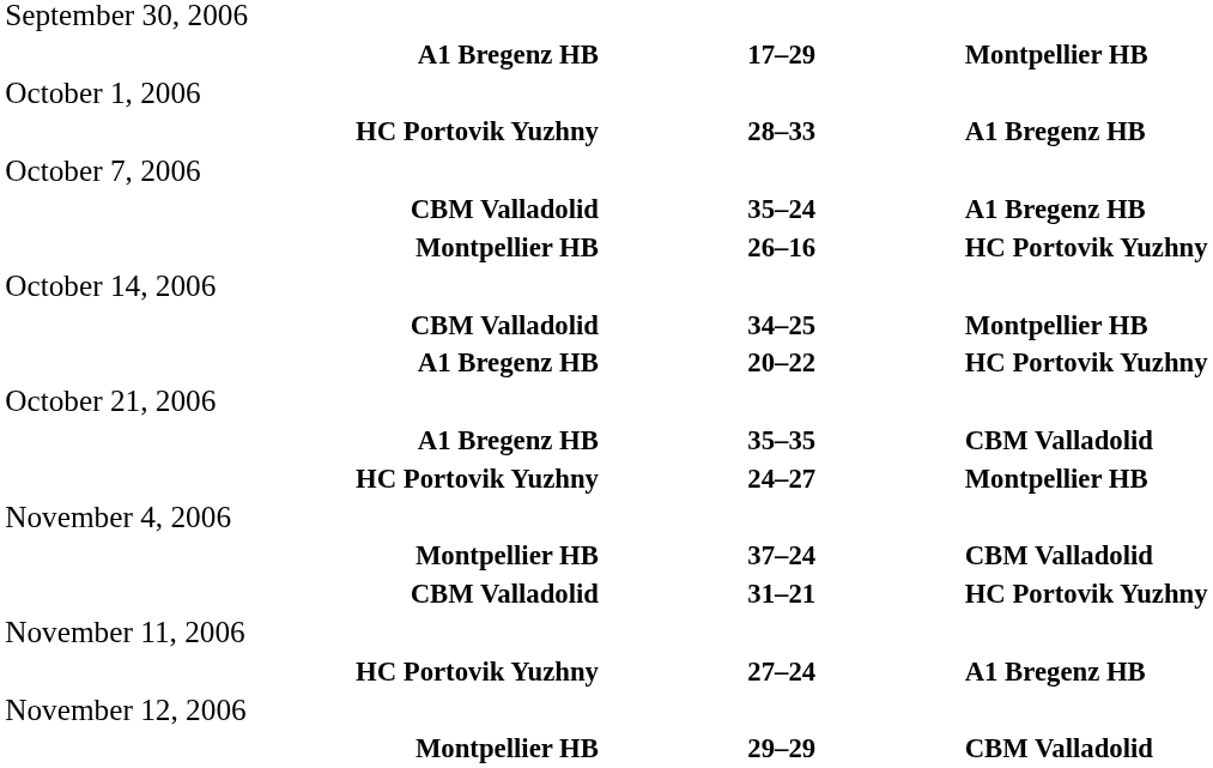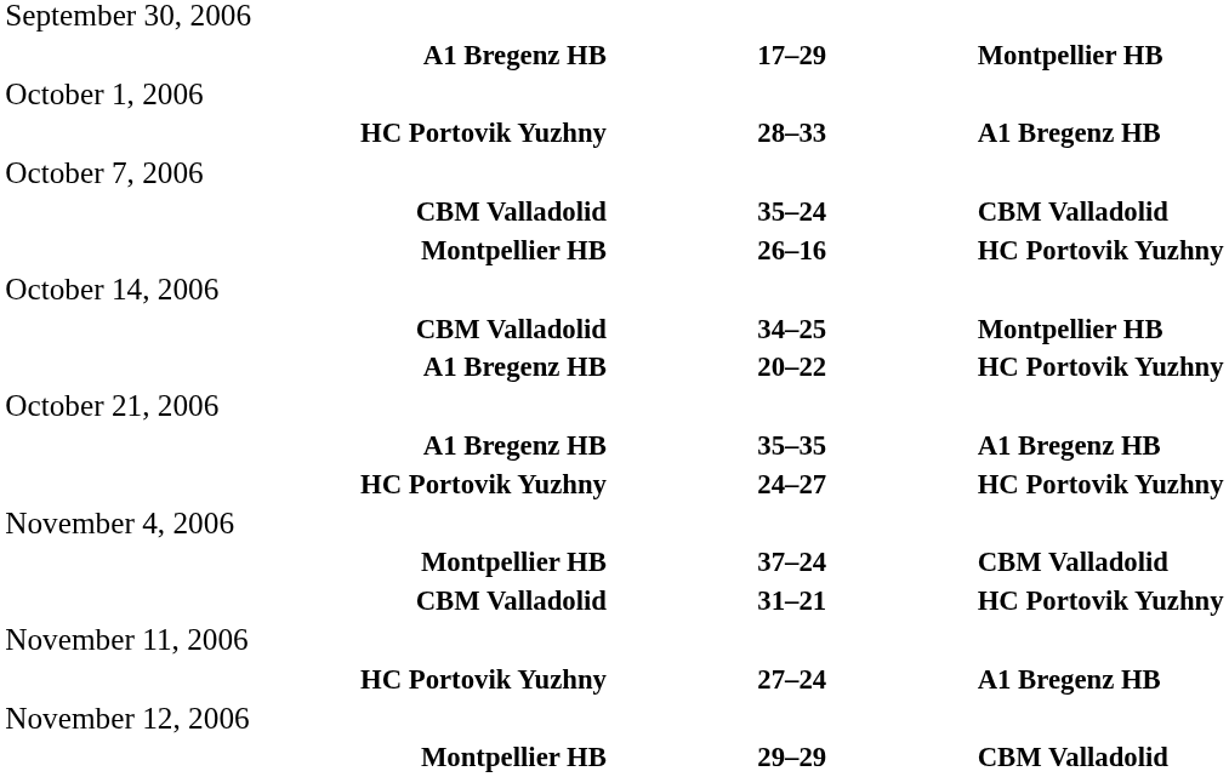 <table width=100% cellspacing=1>
 <tr>
 <th width=20%></th>
 <th width=12%></th>
 <th width=20%></th>
 <th></th>
 </tr>
 <tr>
 <td>September 30, 2006</td>
 </tr>
 <tr style=font-size:90%>
 <td align=right><strong>A1 Bregenz HB</strong></td>
 <td align=center><strong>17–29</strong></td>
 <td><strong>Montpellier HB</strong></td>
 </tr>
 <tr>
 <td>October 1, 2006</td>
 </tr>
 <tr style=font-size:90%>
 <td align=right><strong>HC Portovik Yuzhny</strong></td>
 <td align=center><strong>28–33</strong></td>
 <td><strong>A1 Bregenz HB</strong></td>
 </tr>
 <tr>
 <td>October 7, 2006</td>
 </tr>
 <tr style=font-size:90%>
 <td align=right><strong>CBM Valladolid</strong></td>
 <td align=center><strong>35–24</strong></td>
-<td><strong>A1 Bregenz HB</strong></td>
+<td><strong>CBM Valladolid</strong></td>
 </tr>
 <tr style=font-size:90%>
 <td align=right><strong>Montpellier HB</strong></td>
 <td align=center><strong>26–16</strong></td>
 <td><strong>HC Portovik Yuzhny</strong></td>
 </tr>
 <tr>
 <td>October 14, 2006</td>
 </tr>
 <tr style=font-size:90%>
 <td align=right><strong>CBM Valladolid</strong></td>
 <td align=center><strong>34–25</strong></td>
 <td><strong>Montpellier HB</strong></td>
 </tr>
 <tr style=font-size:90%>
 <td align=right><strong>A1 Bregenz HB</strong></td>
 <td align=center><strong>20–22</strong></td>
 <td><strong>HC Portovik Yuzhny</strong></td>
 </tr>
 <tr>
 <td>October 21, 2006</td>
 </tr>
 <tr style=font-size:90%>
 <td align=right><strong>A1 Bregenz HB</strong></td>
 <td align=center><strong>35–35</strong></td>
-<td><strong>CBM Valladolid</strong></td>
+<td><strong>A1 Bregenz HB</strong></td>
 </tr>
 <tr style=font-size:90%>
 <td align=right><strong>HC Portovik Yuzhny</strong></td>
 <td align=center><strong>24–27</strong></td>
-<td><strong>Montpellier HB</strong></td>
+<td><strong>HC Portovik Yuzhny</strong></td>
 </tr>
 <tr>
 <td>November 4, 2006</td>
 </tr>
 <tr style=font-size:90%>
 <td align=right><strong>Montpellier HB</strong></td>
 <td align=center><strong>37–24</strong></td>
 <td><strong>CBM Valladolid</strong></td>
 </tr>
 <tr style=font-size:90%>
 <td align=right><strong>CBM Valladolid</strong></td>
 <td align=center><strong>31–21</strong></td>
 <td><strong>HC Portovik Yuzhny</strong></td>
 </tr>
 <tr>
 <td>November 11, 2006</td>
 </tr>
 <tr style=font-size:90%>
 <td align=right><strong>HC Portovik Yuzhny</strong></td>
 <td align=center><strong>27–24</strong></td>
 <td><strong>A1 Bregenz HB</strong></td>
 </tr>
 <tr>
 <td>November 12, 2006</td>
 </tr>
 <tr style=font-size:90%>
 <td align=right><strong>Montpellier HB</strong></td>
 <td align=center><strong>29–29</strong></td>
 <td><strong>CBM Valladolid</strong></td>
 </tr>
 </table>
